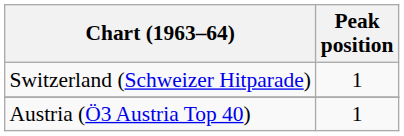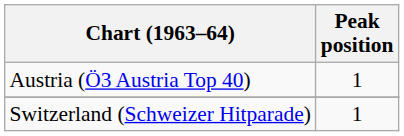 <table class="wikitable sortable">
 <tr>
 <th scope="col">Chart (1963–64)</th>
 <th scope="col">Peak<br>position</th>
 </tr>
 <tr>
-<td>Switzerland (<a href='#'>Schweizer Hitparade</a>)</td>
+<td>Austria (<a href='#'>Ö3 Austria Top 40</a>)</td>
 <td style="text-align:center;">1</td>
 </tr>
 <tr>
 </tr>
 <tr>
-<td>Austria (<a href='#'>Ö3 Austria Top 40</a>)</td>
+<td>Switzerland (<a href='#'>Schweizer Hitparade</a>)</td>
 <td style="text-align:center;">1</td>
 </tr>
 </table>
